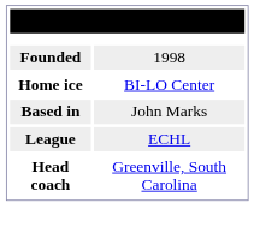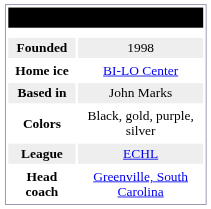 <table style="margin:5px; border:1px solid #8888AA;" align=right cellpadding=3 cellspacing=3 width=240>
 <tr align="center" bgcolor="black">
 <td colspan=2><span><strong>Greenville Grrrowl</strong></span></td>
 </tr>
 <tr align="center">
 <td colspan=2></td>
 </tr>
 <tr align="center" bgcolor="#eeeeee">
 <td><strong>Founded</strong></td>
 <td>1998</td>
 </tr>
 <tr align="center">
 <td><strong>Home ice</strong></td>
 <td><a href='#'>BI-LO Center</a></td>
 </tr>
 <tr align="center" bgcolor="#eeeeee">
 <td><strong>Based in</strong></td>
 <td>John Marks</td>
 </tr>
+<tr align="center">
+<td><strong>Colors</strong></td>
+<td>Black, gold, purple, silver</td>
+</tr>
 <tr align="center" bgcolor="#eeeeee">
 <td><strong>League</strong></td>
 <td><a href='#'>ECHL</a></td>
 </tr>
 <tr align="center">
 <td><strong>Head coach</strong></td>
 <td><a href='#'>Greenville, South Carolina</a></td>
 </tr>
 </table>
